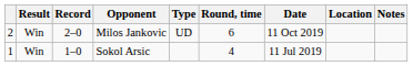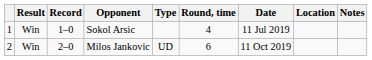 <table class="wikitable" style="text-align:center; font-size:95%">
 <tr>
 <th></th>
 <th>Result</th>
 <th>Record</th>
 <th>Opponent</th>
 <th>Type</th>
 <th>Round, time</th>
 <th>Date</th>
 <th>Location</th>
 <th>Notes</th>
 </tr>
 <tr>
+<td>1</td>
+<td>Win</td>
+<td>1–0</td>
+<td align=left> Sokol Arsic</td>
+<td></td>
+<td>4</td>
+<td>11 Jul 2019</td>
+<td align=left></td>
+<td></td>
+</tr>
+<tr>
 <td>2</td>
 <td>Win</td>
 <td>2–0</td>
 <td align=left> Milos Jankovic</td>
 <td>UD</td>
 <td>6</td>
 <td>11 Oct 2019</td>
 <td align=left></td>
 <td></td>
 </tr>
-<tr>
-<td>1</td>
-<td>Win</td>
-<td>1–0</td>
-<td align=left> Sokol Arsic</td>
-<td></td>
-<td>4</td>
-<td>11 Jul 2019</td>
-<td align=left></td>
-<td></td>
-</tr>
 </table>
